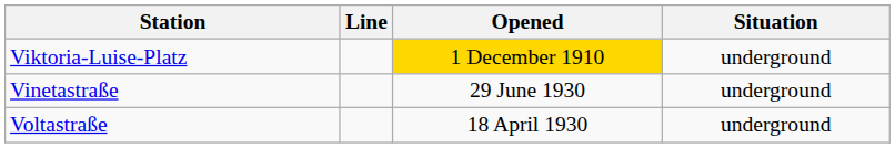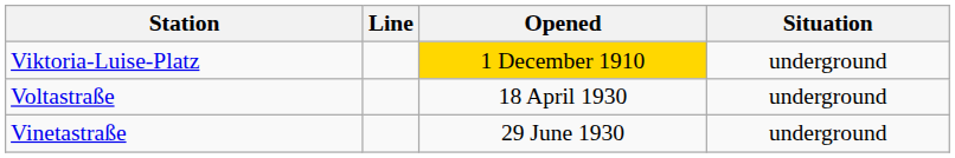 <table class="wikitable" style="text-align:center">
 <tr>
 <th style="width:15em">Station</th>
 <th>Line</th>
 <th style="width:12em">Opened</th>
 <th style="width:10em">Situation</th>
 </tr>
 <tr>
 <td align="left"><a href='#'>Viktoria-Luise-Platz</a></td>
 <td></td>
 <td style="background: gold;">1 December 1910</td>
 <td>underground</td>
 </tr>
 <tr>
+<td align="left"><a href='#'>Voltastraße</a></td>
+<td></td>
+<td>18 April 1930</td>
+<td>underground</td>
+</tr>
+<tr>
 <td align="left"><a href='#'>Vinetastraße</a></td>
 <td></td>
 <td>29 June 1930</td>
 <td>underground</td>
 </tr>
-<tr>
-<td align="left"><a href='#'>Voltastraße</a></td>
-<td></td>
-<td>18 April 1930</td>
-<td>underground</td>
-</tr>
 </table>
